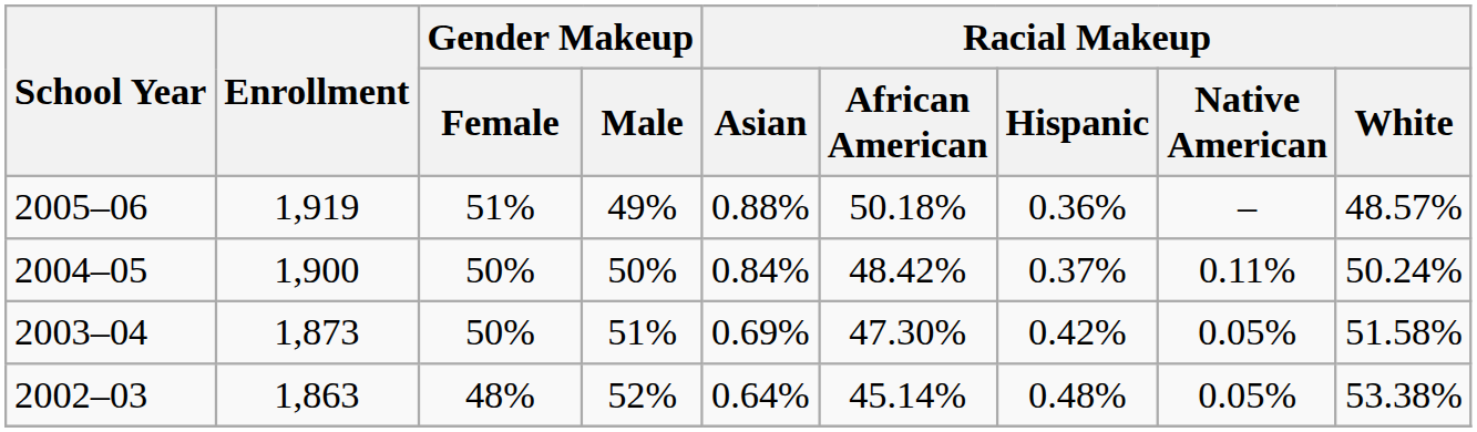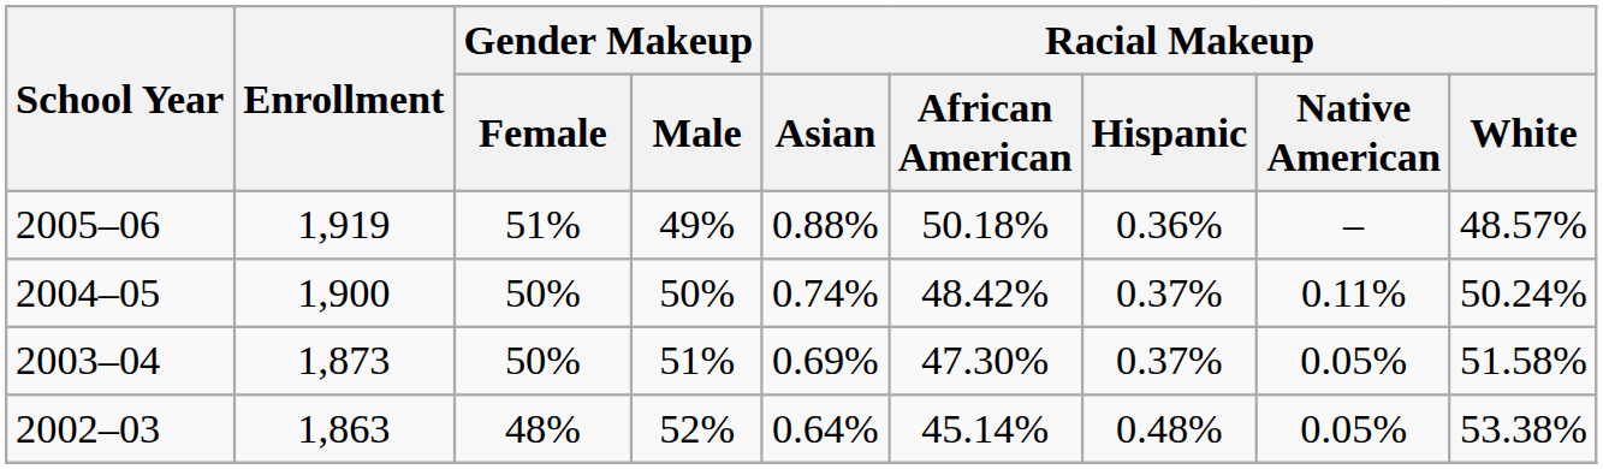 <table class="wikitable" style="font-size: 95%;">
 <tr>
 <th rowspan="2">School Year</th>
 <th rowspan="2">Enrollment</th>
 <th colspan="2">Gender Makeup</th>
 <th colspan="5">Racial Makeup</th>
 </tr>
 <tr>
 <th>Female</th>
 <th>Male</th>
 <th>Asian</th>
 <th>African <br>American</th>
 <th>Hispanic</th>
 <th>Native <br>American</th>
 <th>White</th>
 </tr>
 <tr>
 <td align="left">2005–06</td>
 <td align="center">1,919</td>
 <td align="center">51%</td>
 <td align="center">49%</td>
 <td align="center">0.88%</td>
 <td align="center">50.18%</td>
 <td align="center">0.36%</td>
 <td align="center">–</td>
 <td align="center">48.57%</td>
 </tr>
 <tr>
 <td align="left">2004–05</td>
 <td align="center">1,900</td>
 <td align="center">50%</td>
 <td align="center">50%</td>
-<td align="center">0.84%</td>
+<td align="center">0.74%</td>
 <td align="center">48.42%</td>
 <td align="center">0.37%</td>
 <td align="center">0.11%</td>
 <td align="center">50.24%</td>
 </tr>
 <tr>
 <td align="left">2003–04</td>
 <td align="center">1,873</td>
 <td align="center">50%</td>
 <td align="center">51%</td>
 <td align="center">0.69%</td>
 <td align="center">47.30%</td>
-<td align="center">0.42%</td>
+<td align="center">0.37%</td>
 <td align="center">0.05%</td>
 <td align="center">51.58%</td>
 </tr>
 <tr>
 <td align="left">2002–03</td>
 <td align="center">1,863</td>
 <td align="center">48%</td>
 <td align="center">52%</td>
 <td align="center">0.64%</td>
 <td align="center">45.14%</td>
 <td align="center">0.48%</td>
 <td align="center">0.05%</td>
 <td align="center">53.38%</td>
 </tr>
 <tr>
 </tr>
 </table>
